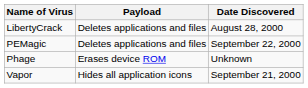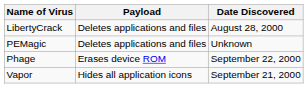 <table class="wikitable">
 <tr>
 <th>Name of Virus</th>
 <th>Payload</th>
 <th>Date Discovered</th>
 </tr>
 <tr>
 <td>LibertyCrack</td>
 <td>Deletes applications and files</td>
 <td>August 28, 2000</td>
 </tr>
 <tr>
 <td>PEMagic</td>
 <td>Deletes applications and files</td>
-<td>September 22, 2000</td>
+<td>Unknown</td>
 </tr>
 <tr>
 <td>Phage</td>
 <td>Erases device <a href='#'>ROM</a></td>
-<td>Unknown</td>
+<td>September 22, 2000</td>
 </tr>
 <tr>
 <td>Vapor</td>
 <td>Hides all application icons</td>
 <td>September 21, 2000</td>
 </tr>
 </table>
